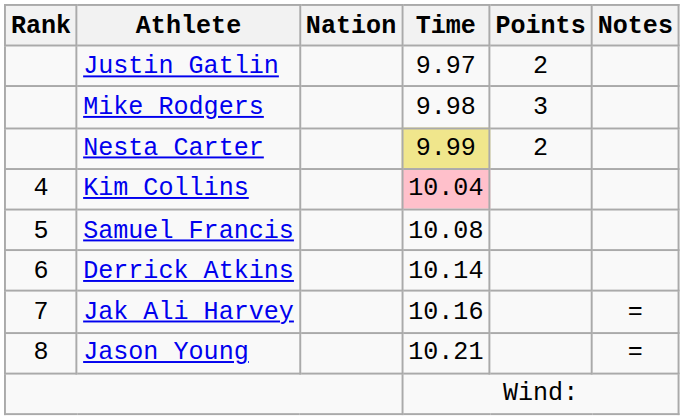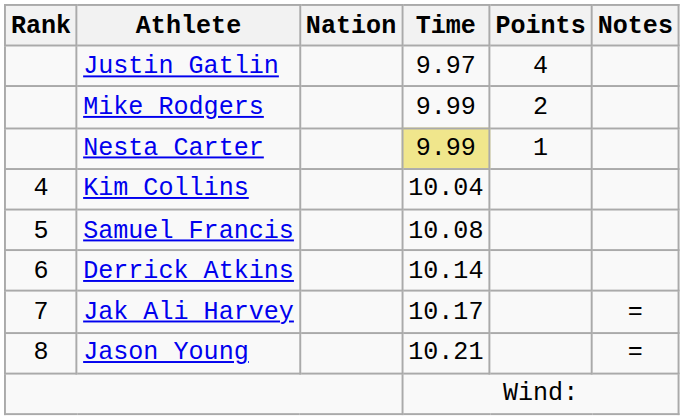 <table class="wikitable mw-datatable sortable" style="text-align:center;">
 <tr>
 <th>Rank</th>
 <th>Athlete</th>
 <th>Nation</th>
 <th>Time</th>
 <th>Points</th>
 <th>Notes</th>
 </tr>
 <tr>
 <td></td>
 <td align=left><a href='#'>Justin Gatlin</a></td>
 <td align=left></td>
 <td>9.97</td>
-<td>2</td>
+<td>4</td>
 <td></td>
 </tr>
 <tr>
 <td></td>
 <td align=left><a href='#'>Mike Rodgers</a></td>
 <td align=left></td>
-<td>9.98</td>
-<td>3</td>
+<td>9.99</td>
+<td>2</td>
 <td></td>
 </tr>
 <tr>
 <td></td>
 <td align=left><a href='#'>Nesta Carter</a></td>
 <td align=left></td>
 <td style="background: khaki;">9.99</td>
-<td>2</td>
+<td>1</td>
 <td></td>
 </tr>
 <tr>
 <td>4</td>
 <td align=left><a href='#'>Kim Collins</a></td>
 <td align=left></td>
-<td style="background: pink;">10.04</td>
+<td>10.04</td>
 <td></td>
 <td></td>
 </tr>
 <tr>
 <td>5</td>
 <td align=left><a href='#'>Samuel Francis</a></td>
 <td align=left></td>
 <td>10.08</td>
 <td></td>
 <td></td>
 </tr>
 <tr>
 <td>6</td>
 <td align=left><a href='#'>Derrick Atkins</a></td>
 <td align=left></td>
 <td>10.14</td>
 <td></td>
 <td></td>
 </tr>
 <tr>
 <td>7</td>
 <td align=left><a href='#'>Jak Ali Harvey</a></td>
 <td align=left></td>
-<td>10.16</td>
+<td>10.17</td>
 <td></td>
 <td>=</td>
 </tr>
 <tr>
 <td>8</td>
 <td align=left><a href='#'>Jason Young</a></td>
 <td align=left></td>
 <td>10.21</td>
 <td></td>
 <td>=</td>
 </tr>
 <tr class="sortbottom">
 <td colspan=3></td>
 <td colspan=3>Wind: </td>
 </tr>
 </table>
